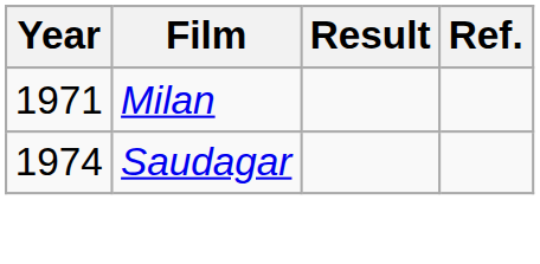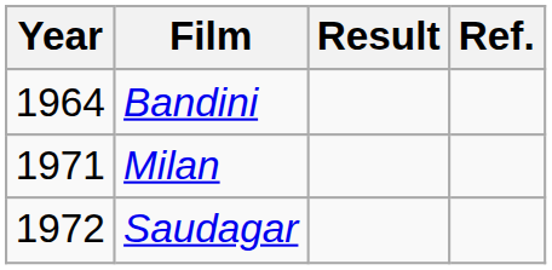 <table class="wikitable">
 <tr>
 <th>Year</th>
 <th>Film</th>
 <th>Result</th>
 <th>Ref.</th>
 </tr>
 <tr>
+<td>1964</td>
+<td><em><a href='#'>Bandini</a></em></td>
+<td></td>
+<td></td>
+</tr>
+<tr>
 <td>1971</td>
 <td><em><a href='#'>Milan</a></em></td>
 <td></td>
 <td></td>
 </tr>
 <tr>
-<td>1974</td>
+<td>1972</td>
 <td><em><a href='#'>Saudagar</a></em></td>
 <td></td>
 <td></td>
 </tr>
 </table>
